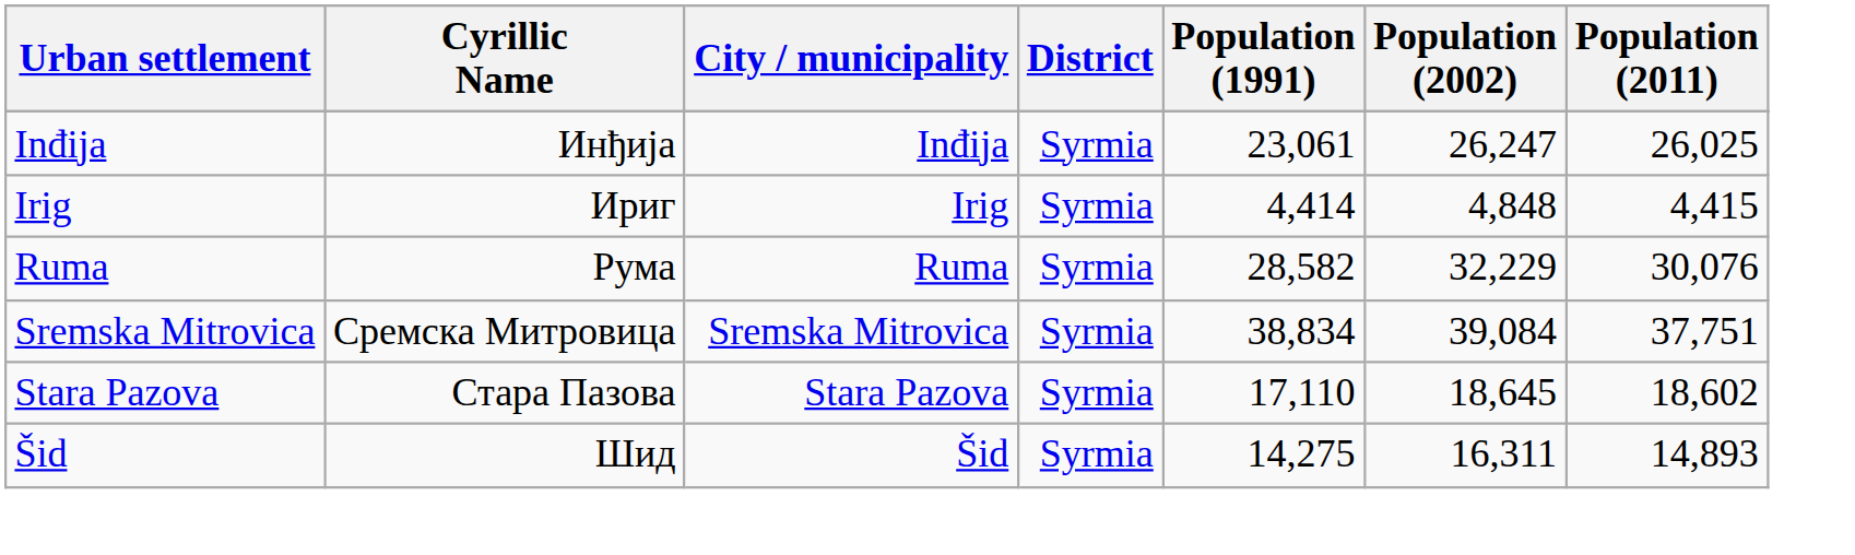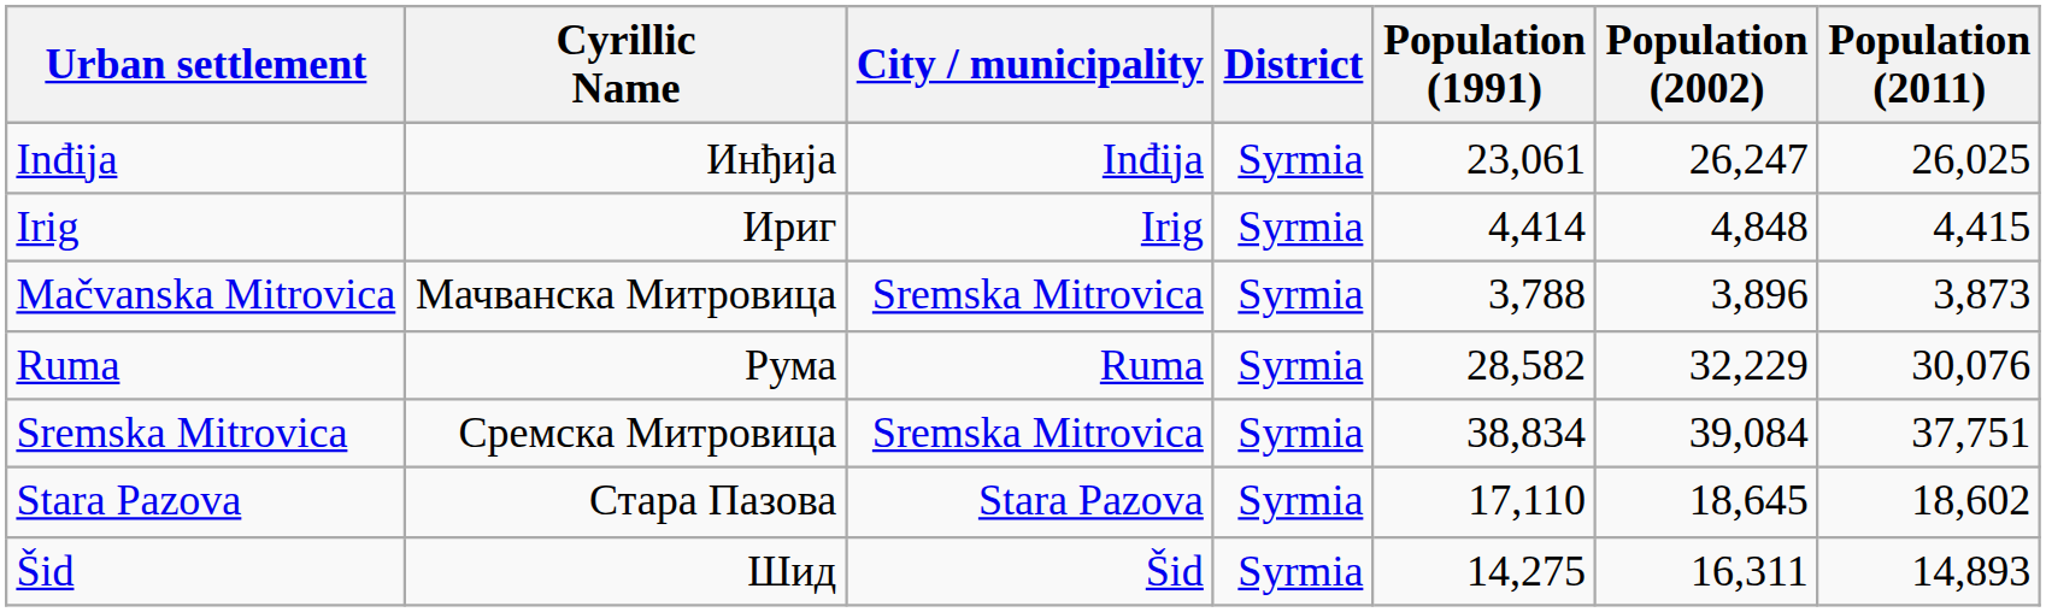 <table class="wikitable" style="text-align: right;">
 <tr bgcolor="#e0e0e0">
 <th rowspan="1"><a href='#'>Urban settlement</a></th>
 <th colspan="1">Cyrillic<br>Name</th>
 <th colspan="1"><a href='#'>City / municipality</a></th>
 <th colspan="1"><a href='#'>District</a></th>
 <th colspan="1">Population<br>(1991)</th>
 <th colspan="1">Population<br>(2002)</th>
 <th colspan="1">Population<br>(2011)</th>
 </tr>
 <tr bgcolor="#e0e0e0">
 </tr>
 <tr>
 <td align="left"><a href='#'>Inđija</a></td>
 <td>Инђија</td>
 <td><a href='#'>Inđija</a></td>
 <td><a href='#'>Syrmia</a></td>
 <td>23,061</td>
 <td>26,247</td>
 <td>26,025</td>
 </tr>
 <tr>
 <td align="left"><a href='#'>Irig</a></td>
 <td>Ириг</td>
 <td><a href='#'>Irig</a></td>
 <td><a href='#'>Syrmia</a></td>
 <td>4,414</td>
 <td>4,848</td>
 <td>4,415</td>
+</tr>
+<tr>
+<td align="left"><a href='#'>Mačvanska Mitrovica</a></td>
+<td>Мачванска Митровица</td>
+<td><a href='#'>Sremska Mitrovica</a></td>
+<td><a href='#'>Syrmia</a></td>
+<td>3,788</td>
+<td>3,896</td>
+<td>3,873</td>
 </tr>
 <tr>
 <td align="left"><a href='#'>Ruma</a></td>
 <td>Рума</td>
 <td><a href='#'>Ruma</a></td>
 <td><a href='#'>Syrmia</a></td>
 <td>28,582</td>
 <td>32,229</td>
 <td>30,076</td>
 </tr>
 <tr>
 <td align="left"><a href='#'>Sremska Mitrovica</a></td>
 <td>Сремска Митровица</td>
 <td><a href='#'>Sremska Mitrovica</a></td>
 <td><a href='#'>Syrmia</a></td>
 <td>38,834</td>
 <td>39,084</td>
 <td>37,751</td>
 </tr>
 <tr>
 <td align="left"><a href='#'>Stara Pazova</a></td>
 <td>Стара Пазова</td>
 <td><a href='#'>Stara Pazova</a></td>
 <td><a href='#'>Syrmia</a></td>
 <td>17,110</td>
 <td>18,645</td>
 <td>18,602</td>
 </tr>
 <tr>
 <td align="left"><a href='#'>Šid</a></td>
 <td>Шид</td>
 <td><a href='#'>Šid</a></td>
 <td><a href='#'>Syrmia</a></td>
 <td>14,275</td>
 <td>16,311</td>
 <td>14,893</td>
 </tr>
 </table>
